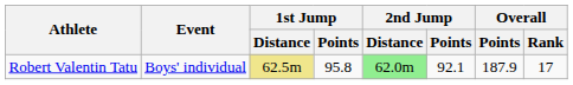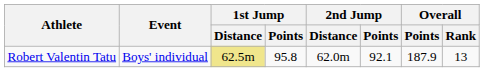 <table class="wikitable">
 <tr>
 <th rowspan="2">Athlete</th>
 <th rowspan="2">Event</th>
 <th colspan="2">1st Jump</th>
 <th colspan="2">2nd Jump</th>
 <th colspan="2">Overall</th>
 </tr>
 <tr>
 <th>Distance</th>
 <th>Points</th>
 <th>Distance</th>
 <th>Points</th>
 <th>Points</th>
 <th>Rank</th>
 </tr>
 <tr>
 <td><a href='#'>Robert Valentin Tatu</a></td>
 <td><a href='#'>Boys' individual</a></td>
 <td align="center" style="background: khaki;">62.5m</td>
 <td align="center">95.8</td>
-<td align="center" style="background: lightgreen;">62.0m</td>
+<td align="center">62.0m</td>
 <td align="center">92.1</td>
 <td align="center">187.9</td>
-<td align="center">17</td>
+<td align="center">13</td>
 </tr>
 </table>
